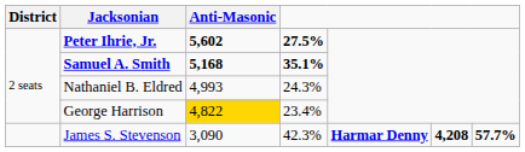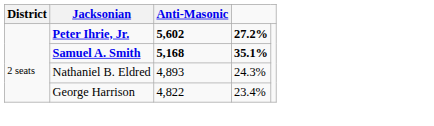 <table class=wikitable>
 <tr>
 <th>District</th>
 <th><a href='#'>Jacksonian</a></th>
 <th><a href='#'>Anti-Masonic</a></th>
 </tr>
 <tr>
 <td rowspan=4><br><small>2 seats</small></td>
 <td><strong><a href='#'>Peter Ihrie, Jr.</a></strong></td>
 <td><strong>5,602</strong></td>
-<td><strong>27.5%</strong></td>
+<td><strong>27.2%</strong></td>
 <td rowspan=4 colspan=3></td>
 </tr>
 <tr>
 <td><strong><a href='#'>Samuel A. Smith</a></strong></td>
 <td><strong>5,168</strong></td>
 <td><strong>35.1%</strong></td>
 </tr>
 <tr>
 <td>Nathaniel B. Eldred</td>
-<td>4,993</td>
+<td>4,893</td>
 <td>24.3%</td>
 </tr>
 <tr>
 <td>George Harrison</td>
-<td style="background: gold;">4,822</td>
+<td>4,822</td>
 <td>23.4%</td>
 </tr>
-<tr>
-<td></td>
-<td><a href='#'>James S. Stevenson</a></td>
-<td>3,090</td>
-<td>42.3%</td>
-<td><strong><a href='#'>Harmar Denny</a></strong></td>
-<td><strong>4,208</strong></td>
-<td><strong>57.7%</strong></td>
-</tr>
 </table>
